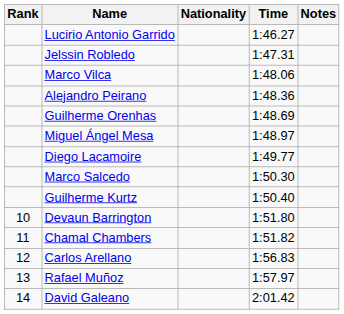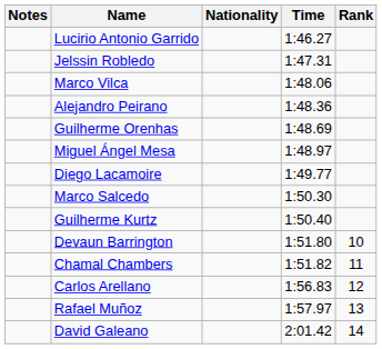 <table class="wikitable sortable" style="text-align:center">
 <tr>
-<th>Rank</th>
+<th>Notes</th>
 <th>Name</th>
 <th>Nationality</th>
 <th>Time</th>
-<th>Notes</th>
+<th>Rank</th>
 </tr>
 <tr>
 <td></td>
 <td align=left><a href='#'>Lucirio Antonio Garrido</a></td>
 <td align=left></td>
 <td>1:46.27</td>
 <td></td>
 </tr>
 <tr>
 <td></td>
 <td align=left><a href='#'>Jelssin Robledo</a></td>
 <td align=left></td>
 <td>1:47.31</td>
 <td></td>
 </tr>
 <tr>
 <td></td>
 <td align=left><a href='#'>Marco Vilca</a></td>
 <td align=left></td>
 <td>1:48.06</td>
 <td></td>
 </tr>
 <tr>
 <td></td>
 <td align=left><a href='#'>Alejandro Peirano</a></td>
 <td align=left></td>
 <td>1:48.36</td>
 <td></td>
 </tr>
 <tr>
 <td></td>
 <td align=left><a href='#'>Guilherme Orenhas</a></td>
 <td align=left></td>
 <td>1:48.69</td>
 <td></td>
 </tr>
 <tr>
 <td></td>
 <td align=left><a href='#'>Miguel Ángel Mesa</a></td>
 <td align=left></td>
 <td>1:48.97</td>
 <td></td>
 </tr>
 <tr>
 <td></td>
 <td align=left><a href='#'>Diego Lacamoire</a></td>
 <td align=left></td>
 <td>1:49.77</td>
 <td></td>
 </tr>
 <tr>
 <td></td>
 <td align=left><a href='#'>Marco Salcedo</a></td>
 <td align=left></td>
 <td>1:50.30</td>
 <td></td>
 </tr>
 <tr>
 <td></td>
 <td align=left><a href='#'>Guilherme Kurtz</a></td>
 <td align=left></td>
 <td>1:50.40</td>
 <td></td>
 </tr>
 <tr>
-<td>10</td>
+<td></td>
 <td align=left><a href='#'>Devaun Barrington</a></td>
 <td align=left></td>
 <td>1:51.80</td>
-<td></td>
+<td>10</td>
 </tr>
 <tr>
-<td>11</td>
+<td></td>
 <td align=left><a href='#'>Chamal Chambers</a></td>
 <td align=left></td>
 <td>1:51.82</td>
-<td></td>
+<td>11</td>
 </tr>
 <tr>
-<td>12</td>
+<td></td>
 <td align=left><a href='#'>Carlos Arellano</a></td>
 <td align=left></td>
 <td>1:56.83</td>
-<td></td>
+<td>12</td>
 </tr>
 <tr>
-<td>13</td>
+<td></td>
 <td align=left><a href='#'>Rafael Muñoz</a></td>
 <td align=left></td>
 <td>1:57.97</td>
-<td></td>
+<td>13</td>
 </tr>
 <tr>
-<td>14</td>
+<td></td>
 <td align=left><a href='#'>David Galeano</a></td>
 <td align=left></td>
 <td>2:01.42</td>
-<td></td>
+<td>14</td>
 </tr>
 </table>
